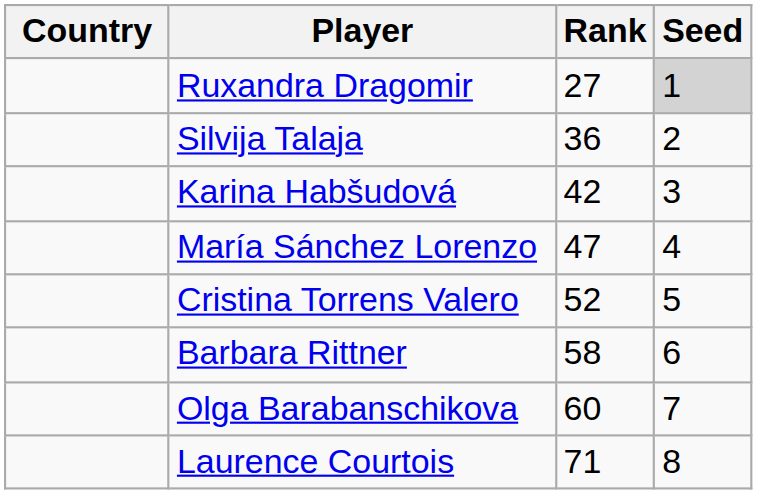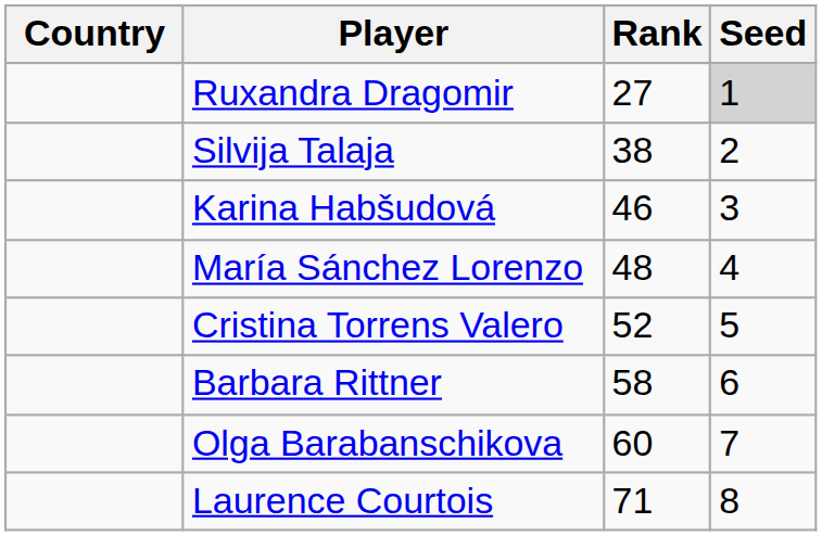 <table class="sortable wikitable">
 <tr>
 <th width="70">Country</th>
 <th width="175">Player</th>
 <th>Rank</th>
 <th>Seed</th>
 </tr>
 <tr>
 <td></td>
 <td><a href='#'>Ruxandra Dragomir</a></td>
 <td>27</td>
 <td style="background: lightgrey;">1</td>
 </tr>
 <tr>
 <td></td>
 <td><a href='#'>Silvija Talaja</a></td>
-<td>36</td>
+<td>38</td>
 <td>2</td>
 </tr>
 <tr>
 <td></td>
 <td><a href='#'>Karina Habšudová</a></td>
-<td>42</td>
+<td>46</td>
 <td>3</td>
 </tr>
 <tr>
 <td></td>
 <td><a href='#'>María Sánchez Lorenzo</a></td>
-<td>47</td>
+<td>48</td>
 <td>4</td>
 </tr>
 <tr>
 <td></td>
 <td><a href='#'>Cristina Torrens Valero</a></td>
 <td>52</td>
 <td>5</td>
 </tr>
 <tr>
 <td></td>
 <td><a href='#'>Barbara Rittner</a></td>
 <td>58</td>
 <td>6</td>
 </tr>
 <tr>
 <td></td>
 <td><a href='#'>Olga Barabanschikova</a></td>
 <td>60</td>
 <td>7</td>
 </tr>
 <tr>
 <td></td>
 <td><a href='#'>Laurence Courtois</a></td>
 <td>71</td>
 <td>8</td>
 </tr>
 </table>
